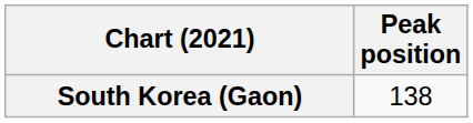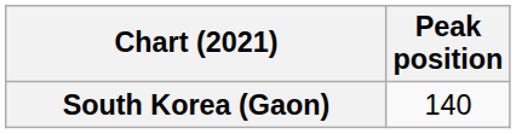 <table class="wikitable plainrowheaders" style="text-align:center">
 <tr>
 <th scope="col">Chart (2021)</th>
 <th scope="col">Peak<br>position</th>
 </tr>
 <tr>
 <th scope="row" style="width:13em">South Korea (Gaon)</th>
-<td align="center">138</td>
+<td align="center">140</td>
 </tr>
 </table>
